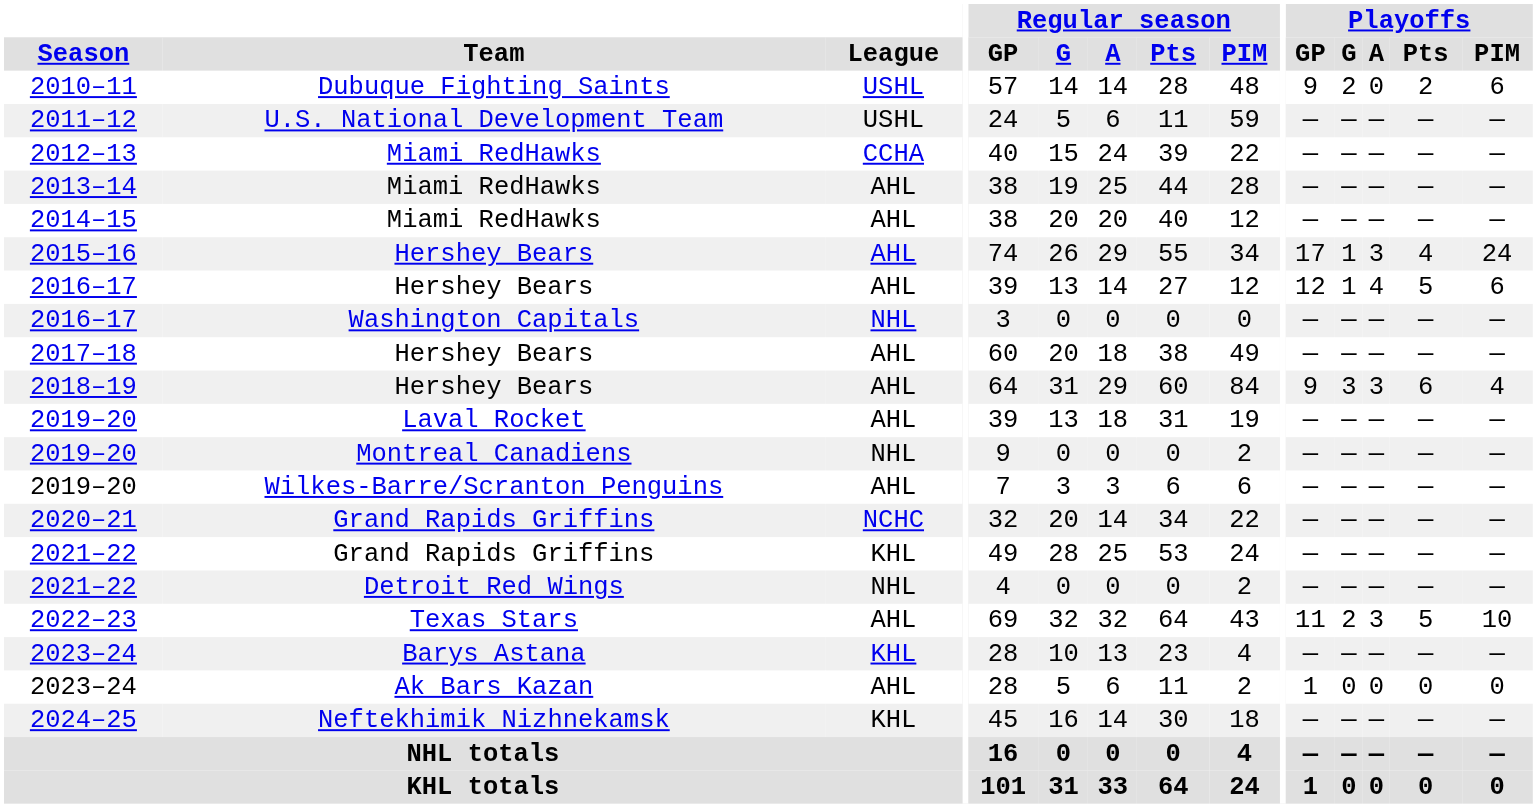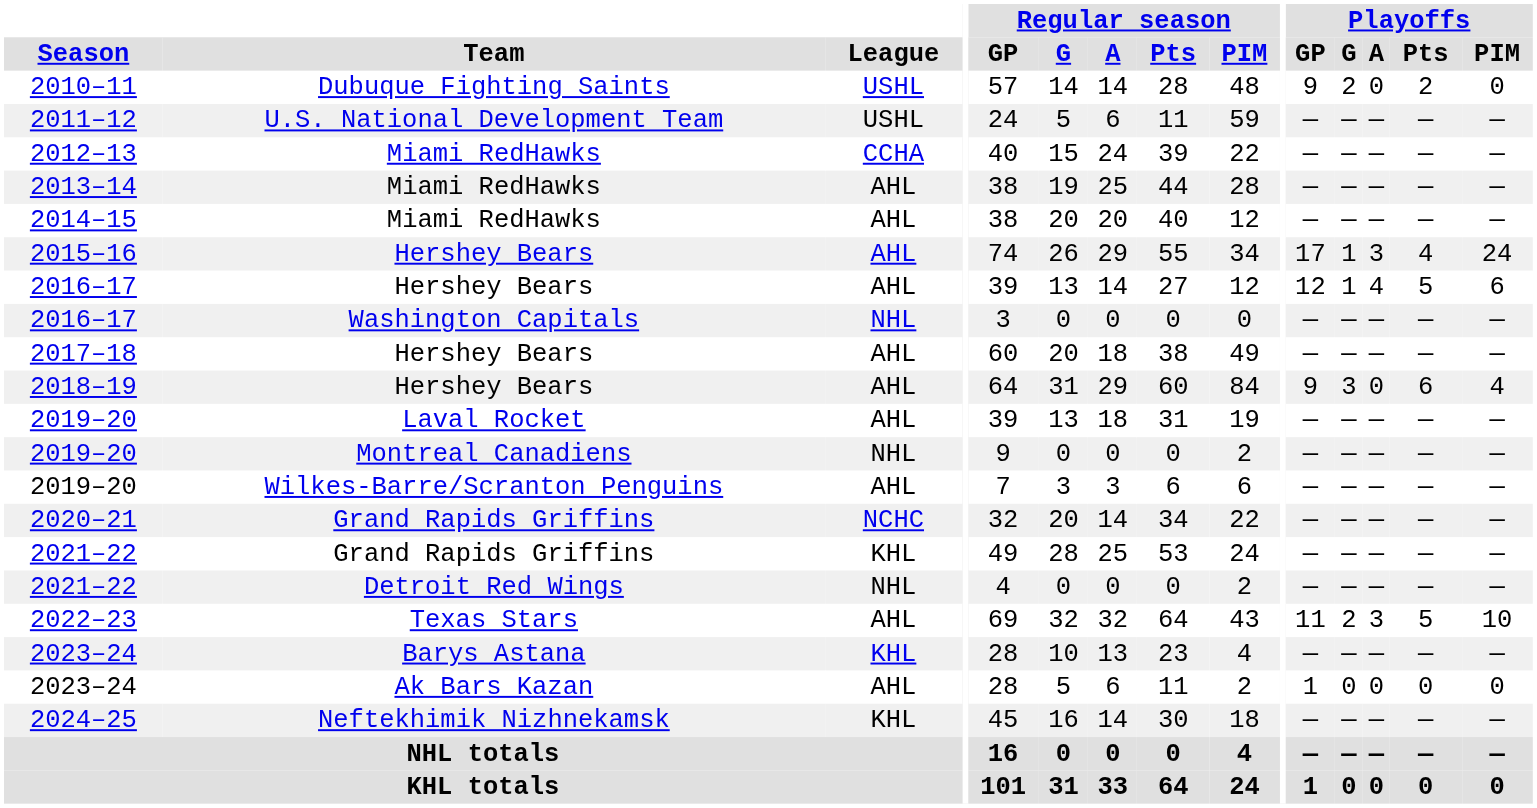 <table border="0" cellpadding="1" cellspacing="0" style="text-align:center; width:60em">
 <tr bgcolor="#e0e0e0">
 <th colspan="3" bgcolor="#ffffff"></th>
 <th rowspan="99" bgcolor="#ffffff"></th>
 <th colspan="5"><a href='#'>Regular season</a></th>
 <th rowspan="99" bgcolor="#ffffff"></th>
 <th colspan="5"><a href='#'>Playoffs</a></th>
 </tr>
 <tr bgcolor="#e0e0e0">
 <th><a href='#'>Season</a></th>
 <th>Team</th>
 <th>League</th>
 <th>GP</th>
 <th><a href='#'>G</a></th>
 <th><a href='#'>A</a></th>
 <th><a href='#'>Pts</a></th>
 <th><a href='#'>PIM</a></th>
 <th>GP</th>
 <th>G</th>
 <th>A</th>
 <th>Pts</th>
 <th>PIM</th>
 </tr>
 <tr>
 <td><a href='#'>2010–11</a></td>
 <td><a href='#'>Dubuque Fighting Saints</a></td>
 <td><a href='#'>USHL</a></td>
 <td>57</td>
 <td>14</td>
 <td>14</td>
 <td>28</td>
 <td>48</td>
 <td>9</td>
 <td>2</td>
 <td>0</td>
 <td>2</td>
-<td>6</td>
+<td>0</td>
 </tr>
 <tr bgcolor="#f0f0f0">
 <td><a href='#'>2011–12</a></td>
 <td><a href='#'>U.S. National Development Team</a></td>
 <td>USHL</td>
 <td>24</td>
 <td>5</td>
 <td>6</td>
 <td>11</td>
 <td>59</td>
 <td>—</td>
 <td>—</td>
 <td>—</td>
 <td>—</td>
 <td>—</td>
 </tr>
 <tr>
 <td><a href='#'>2012–13</a></td>
 <td><a href='#'>Miami RedHawks</a></td>
 <td><a href='#'>CCHA</a></td>
 <td>40</td>
 <td>15</td>
 <td>24</td>
 <td>39</td>
 <td>22</td>
 <td>—</td>
 <td>—</td>
 <td>—</td>
 <td>—</td>
 <td>—</td>
 </tr>
 <tr bgcolor="#f0f0f0">
 <td><a href='#'>2013–14</a></td>
 <td>Miami RedHawks</td>
 <td>AHL</td>
 <td>38</td>
 <td>19</td>
 <td>25</td>
 <td>44</td>
 <td>28</td>
 <td>—</td>
 <td>—</td>
 <td>—</td>
 <td>—</td>
 <td>—</td>
 </tr>
 <tr>
 <td><a href='#'>2014–15</a></td>
 <td>Miami RedHawks</td>
 <td>AHL</td>
 <td>38</td>
 <td>20</td>
 <td>20</td>
 <td>40</td>
 <td>12</td>
 <td>—</td>
 <td>—</td>
 <td>—</td>
 <td>—</td>
 <td>—</td>
 </tr>
 <tr bgcolor="#f0f0f0">
 <td><a href='#'>2015–16</a></td>
 <td><a href='#'>Hershey Bears</a></td>
 <td><a href='#'>AHL</a></td>
 <td>74</td>
 <td>26</td>
 <td>29</td>
 <td>55</td>
 <td>34</td>
 <td>17</td>
 <td>1</td>
 <td>3</td>
 <td>4</td>
 <td>24</td>
 </tr>
 <tr>
 <td><a href='#'>2016–17</a></td>
 <td>Hershey Bears</td>
 <td>AHL</td>
 <td>39</td>
 <td>13</td>
 <td>14</td>
 <td>27</td>
 <td>12</td>
 <td>12</td>
 <td>1</td>
 <td>4</td>
 <td>5</td>
 <td>6</td>
 </tr>
 <tr bgcolor="#f0f0f0">
 <td><a href='#'>2016–17</a></td>
 <td><a href='#'>Washington Capitals</a></td>
 <td><a href='#'>NHL</a></td>
 <td>3</td>
 <td>0</td>
 <td>0</td>
 <td>0</td>
 <td>0</td>
 <td>—</td>
 <td>—</td>
 <td>—</td>
 <td>—</td>
 <td>—</td>
 </tr>
 <tr>
 <td><a href='#'>2017–18</a></td>
 <td>Hershey Bears</td>
 <td>AHL</td>
 <td>60</td>
 <td>20</td>
 <td>18</td>
 <td>38</td>
 <td>49</td>
 <td>—</td>
 <td>—</td>
 <td>—</td>
 <td>—</td>
 <td>—</td>
 </tr>
 <tr bgcolor="#f0f0f0">
 <td><a href='#'>2018–19</a></td>
 <td>Hershey Bears</td>
 <td>AHL</td>
 <td>64</td>
 <td>31</td>
 <td>29</td>
 <td>60</td>
 <td>84</td>
 <td>9</td>
 <td>3</td>
-<td>3</td>
+<td>0</td>
 <td>6</td>
 <td>4</td>
 </tr>
 <tr>
 <td><a href='#'>2019–20</a></td>
 <td><a href='#'>Laval Rocket</a></td>
 <td>AHL</td>
 <td>39</td>
 <td>13</td>
 <td>18</td>
 <td>31</td>
 <td>19</td>
 <td>—</td>
 <td>—</td>
 <td>—</td>
 <td>—</td>
 <td>—</td>
 </tr>
 <tr bgcolor="#f0f0f0">
 <td><a href='#'>2019–20</a></td>
 <td><a href='#'>Montreal Canadiens</a></td>
 <td>NHL</td>
 <td>9</td>
 <td>0</td>
 <td>0</td>
 <td>0</td>
 <td>2</td>
 <td>—</td>
 <td>—</td>
 <td>—</td>
 <td>—</td>
 <td>—</td>
 </tr>
 <tr>
 <td>2019–20</td>
 <td><a href='#'>Wilkes-Barre/Scranton Penguins</a></td>
 <td>AHL</td>
 <td>7</td>
 <td>3</td>
 <td>3</td>
 <td>6</td>
 <td>6</td>
 <td>—</td>
 <td>—</td>
 <td>—</td>
 <td>—</td>
 <td>—</td>
 </tr>
 <tr bgcolor="#f0f0f0">
 <td><a href='#'>2020–21</a></td>
 <td><a href='#'>Grand Rapids Griffins</a></td>
 <td><a href='#'>NCHC</a></td>
 <td>32</td>
 <td>20</td>
 <td>14</td>
 <td>34</td>
 <td>22</td>
 <td>—</td>
 <td>—</td>
 <td>—</td>
 <td>—</td>
 <td>—</td>
 </tr>
 <tr>
 <td><a href='#'>2021–22</a></td>
 <td>Grand Rapids Griffins</td>
 <td>KHL</td>
 <td>49</td>
 <td>28</td>
 <td>25</td>
 <td>53</td>
 <td>24</td>
 <td>—</td>
 <td>—</td>
 <td>—</td>
 <td>—</td>
 <td>—</td>
 </tr>
 <tr bgcolor="#f0f0f0">
 <td><a href='#'>2021–22</a></td>
 <td><a href='#'>Detroit Red Wings</a></td>
 <td>NHL</td>
 <td>4</td>
 <td>0</td>
 <td>0</td>
 <td>0</td>
 <td>2</td>
 <td>—</td>
 <td>—</td>
 <td>—</td>
 <td>—</td>
 <td>—</td>
 </tr>
 <tr>
 <td><a href='#'>2022–23</a></td>
 <td><a href='#'>Texas Stars</a></td>
 <td>AHL</td>
 <td>69</td>
 <td>32</td>
 <td>32</td>
 <td>64</td>
 <td>43</td>
 <td>11</td>
 <td>2</td>
 <td>3</td>
 <td>5</td>
 <td>10</td>
 </tr>
 <tr bgcolor="#f0f0f0">
 <td><a href='#'>2023–24</a></td>
 <td><a href='#'>Barys Astana</a></td>
 <td><a href='#'>KHL</a></td>
 <td>28</td>
 <td>10</td>
 <td>13</td>
 <td>23</td>
 <td>4</td>
 <td>—</td>
 <td>—</td>
 <td>—</td>
 <td>—</td>
 <td>—</td>
 </tr>
 <tr>
 <td>2023–24</td>
 <td><a href='#'>Ak Bars Kazan</a></td>
 <td>AHL</td>
 <td>28</td>
 <td>5</td>
 <td>6</td>
 <td>11</td>
 <td>2</td>
 <td>1</td>
 <td>0</td>
 <td>0</td>
 <td>0</td>
 <td>0</td>
 </tr>
 <tr bgcolor="#f0f0f0">
 <td><a href='#'>2024–25</a></td>
 <td><a href='#'>Neftekhimik Nizhnekamsk</a></td>
 <td>KHL</td>
 <td>45</td>
 <td>16</td>
 <td>14</td>
 <td>30</td>
 <td>18</td>
 <td>—</td>
 <td>—</td>
 <td>—</td>
 <td>—</td>
 <td>—</td>
 </tr>
 <tr bgcolor="#e0e0e0">
 <th colspan="3">NHL totals</th>
 <th>16</th>
 <th>0</th>
 <th>0</th>
 <th>0</th>
 <th>4</th>
 <th>—</th>
 <th>—</th>
 <th>—</th>
 <th>—</th>
 <th>—</th>
 </tr>
 <tr bgcolor="#e0e0e0">
 <th colspan="3">KHL totals</th>
 <th>101</th>
 <th>31</th>
 <th>33</th>
 <th>64</th>
 <th>24</th>
 <th>1</th>
 <th>0</th>
 <th>0</th>
 <th>0</th>
 <th>0</th>
 </tr>
 </table>
